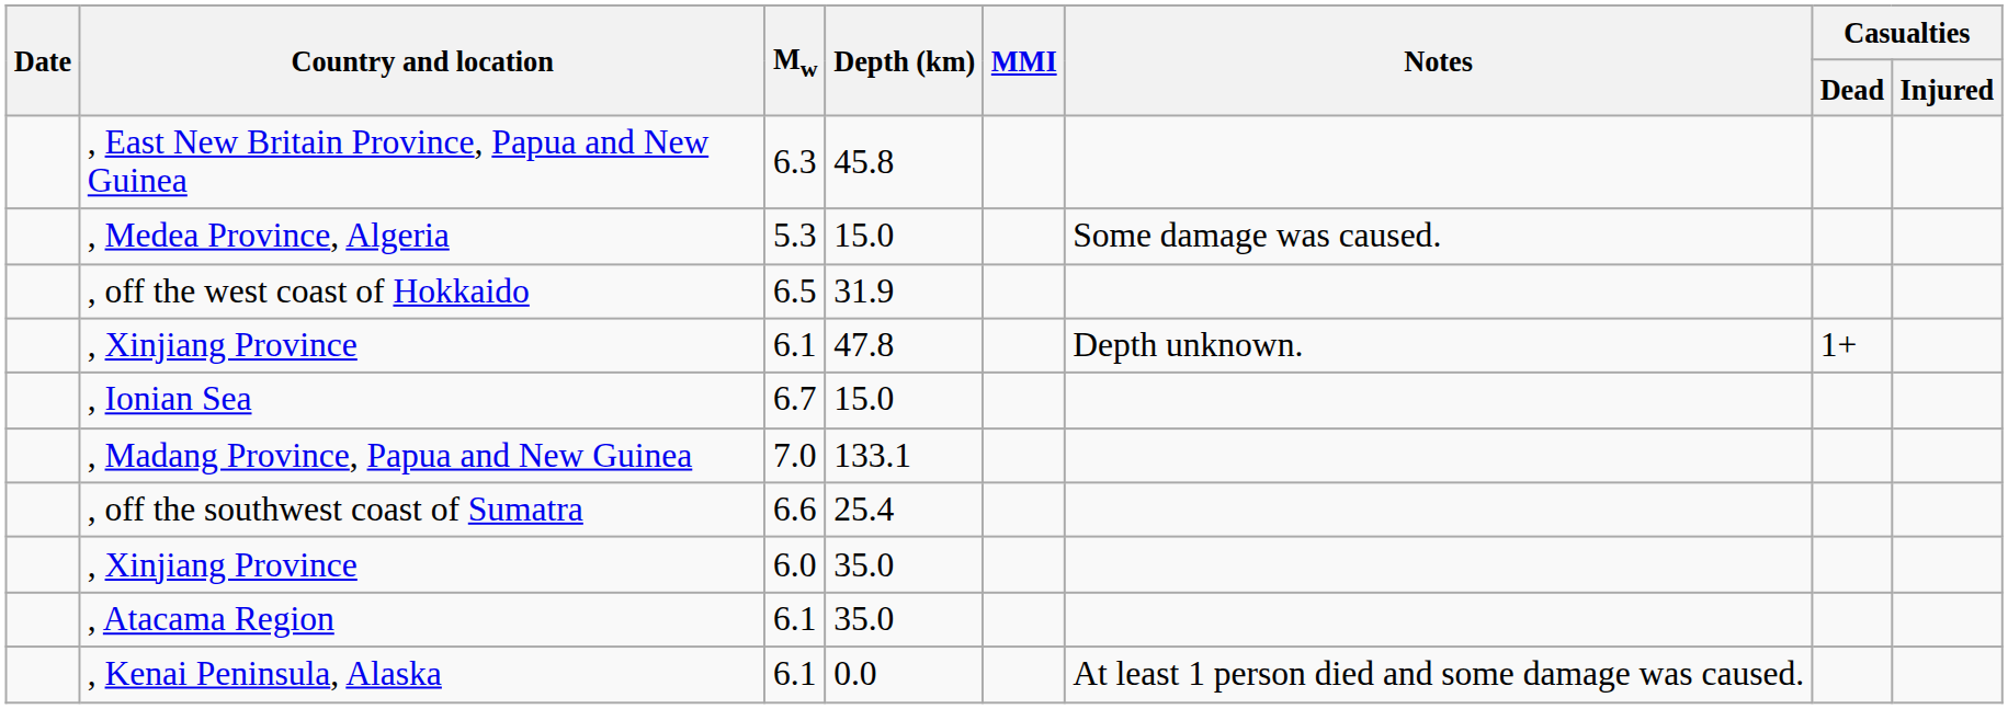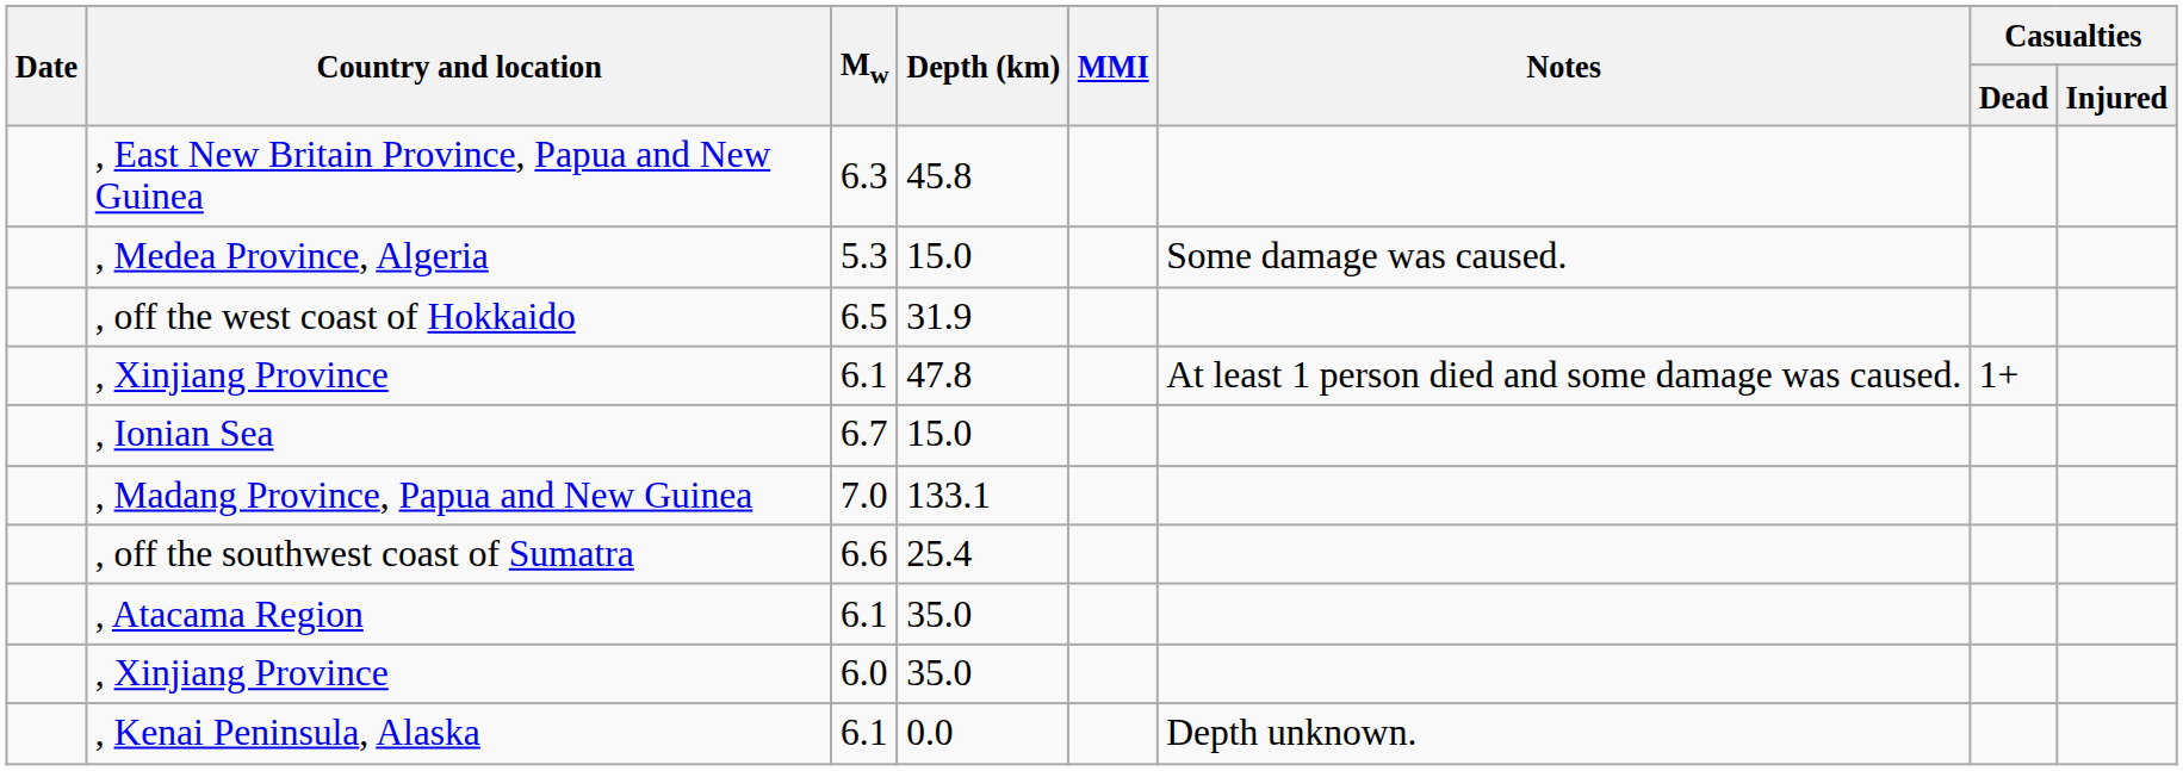 <table class="wikitable sortable sort-under" style="border:1px black; margin-left:1em;">
 <tr>
 <th rowspan="2"><small>Date</small></th>
 <th rowspan="2" style="width: 310px"><small>Country and location</small></th>
 <th rowspan="2"><small>M<sub>w</sub></small></th>
 <th rowspan="2"><small>Depth (km)</small></th>
 <th rowspan="2"><small><a href='#'>MMI</a></small></th>
 <th rowspan="2" class="unsortable"><small>Notes</small></th>
 <th colspan="2"><small>Casualties</small></th>
 </tr>
 <tr>
 <th><small>Dead</small></th>
 <th><small>Injured</small></th>
 </tr>
 <tr>
 <td></td>
 <td>, <a href='#'>East New Britain Province</a>, <a href='#'>Papua and New Guinea</a></td>
 <td>6.3</td>
 <td>45.8</td>
 <td></td>
 <td></td>
 <td></td>
 <td></td>
 </tr>
 <tr>
 <td></td>
 <td>, <a href='#'>Medea Province</a>, <a href='#'>Algeria</a></td>
 <td>5.3</td>
 <td>15.0</td>
 <td></td>
 <td>Some damage was caused.</td>
 <td></td>
 <td></td>
 </tr>
 <tr>
 <td></td>
 <td>, off the west coast of <a href='#'>Hokkaido</a></td>
 <td>6.5</td>
 <td>31.9</td>
 <td></td>
 <td></td>
 <td></td>
 <td></td>
 </tr>
 <tr>
 <td></td>
 <td>, <a href='#'>Xinjiang Province</a></td>
 <td>6.1</td>
 <td>47.8</td>
 <td></td>
-<td>Depth unknown.</td>
+<td>At least 1 person died and some damage was caused.</td>
 <td>1+</td>
 <td></td>
 </tr>
 <tr>
 <td></td>
 <td>, <a href='#'>Ionian Sea</a></td>
 <td>6.7</td>
 <td>15.0</td>
 <td></td>
 <td></td>
 <td></td>
 <td></td>
 </tr>
 <tr>
 <td></td>
 <td>, <a href='#'>Madang Province</a>, <a href='#'>Papua and New Guinea</a></td>
 <td>7.0</td>
 <td>133.1</td>
 <td></td>
 <td></td>
 <td></td>
 <td></td>
 </tr>
 <tr>
 <td></td>
 <td>, off the southwest coast of <a href='#'>Sumatra</a></td>
 <td>6.6</td>
 <td>25.4</td>
 <td></td>
 <td></td>
 <td></td>
 <td></td>
 </tr>
 <tr>
 <td></td>
-<td>, <a href='#'>Xinjiang Province</a></td>
-<td>6.0</td>
+<td>, <a href='#'>Atacama Region</a></td>
+<td>6.1</td>
 <td>35.0</td>
 <td></td>
 <td></td>
 <td></td>
 <td></td>
 </tr>
 <tr>
 <td></td>
-<td>, <a href='#'>Atacama Region</a></td>
-<td>6.1</td>
+<td>, <a href='#'>Xinjiang Province</a></td>
+<td>6.0</td>
 <td>35.0</td>
 <td></td>
 <td></td>
 <td></td>
 <td></td>
 </tr>
 <tr>
 <td></td>
 <td>, <a href='#'>Kenai Peninsula</a>, <a href='#'>Alaska</a></td>
 <td>6.1</td>
 <td>0.0</td>
 <td></td>
-<td>At least 1 person died and some damage was caused.</td>
+<td>Depth unknown.</td>
 <td></td>
 <td></td>
 </tr>
 </table>
